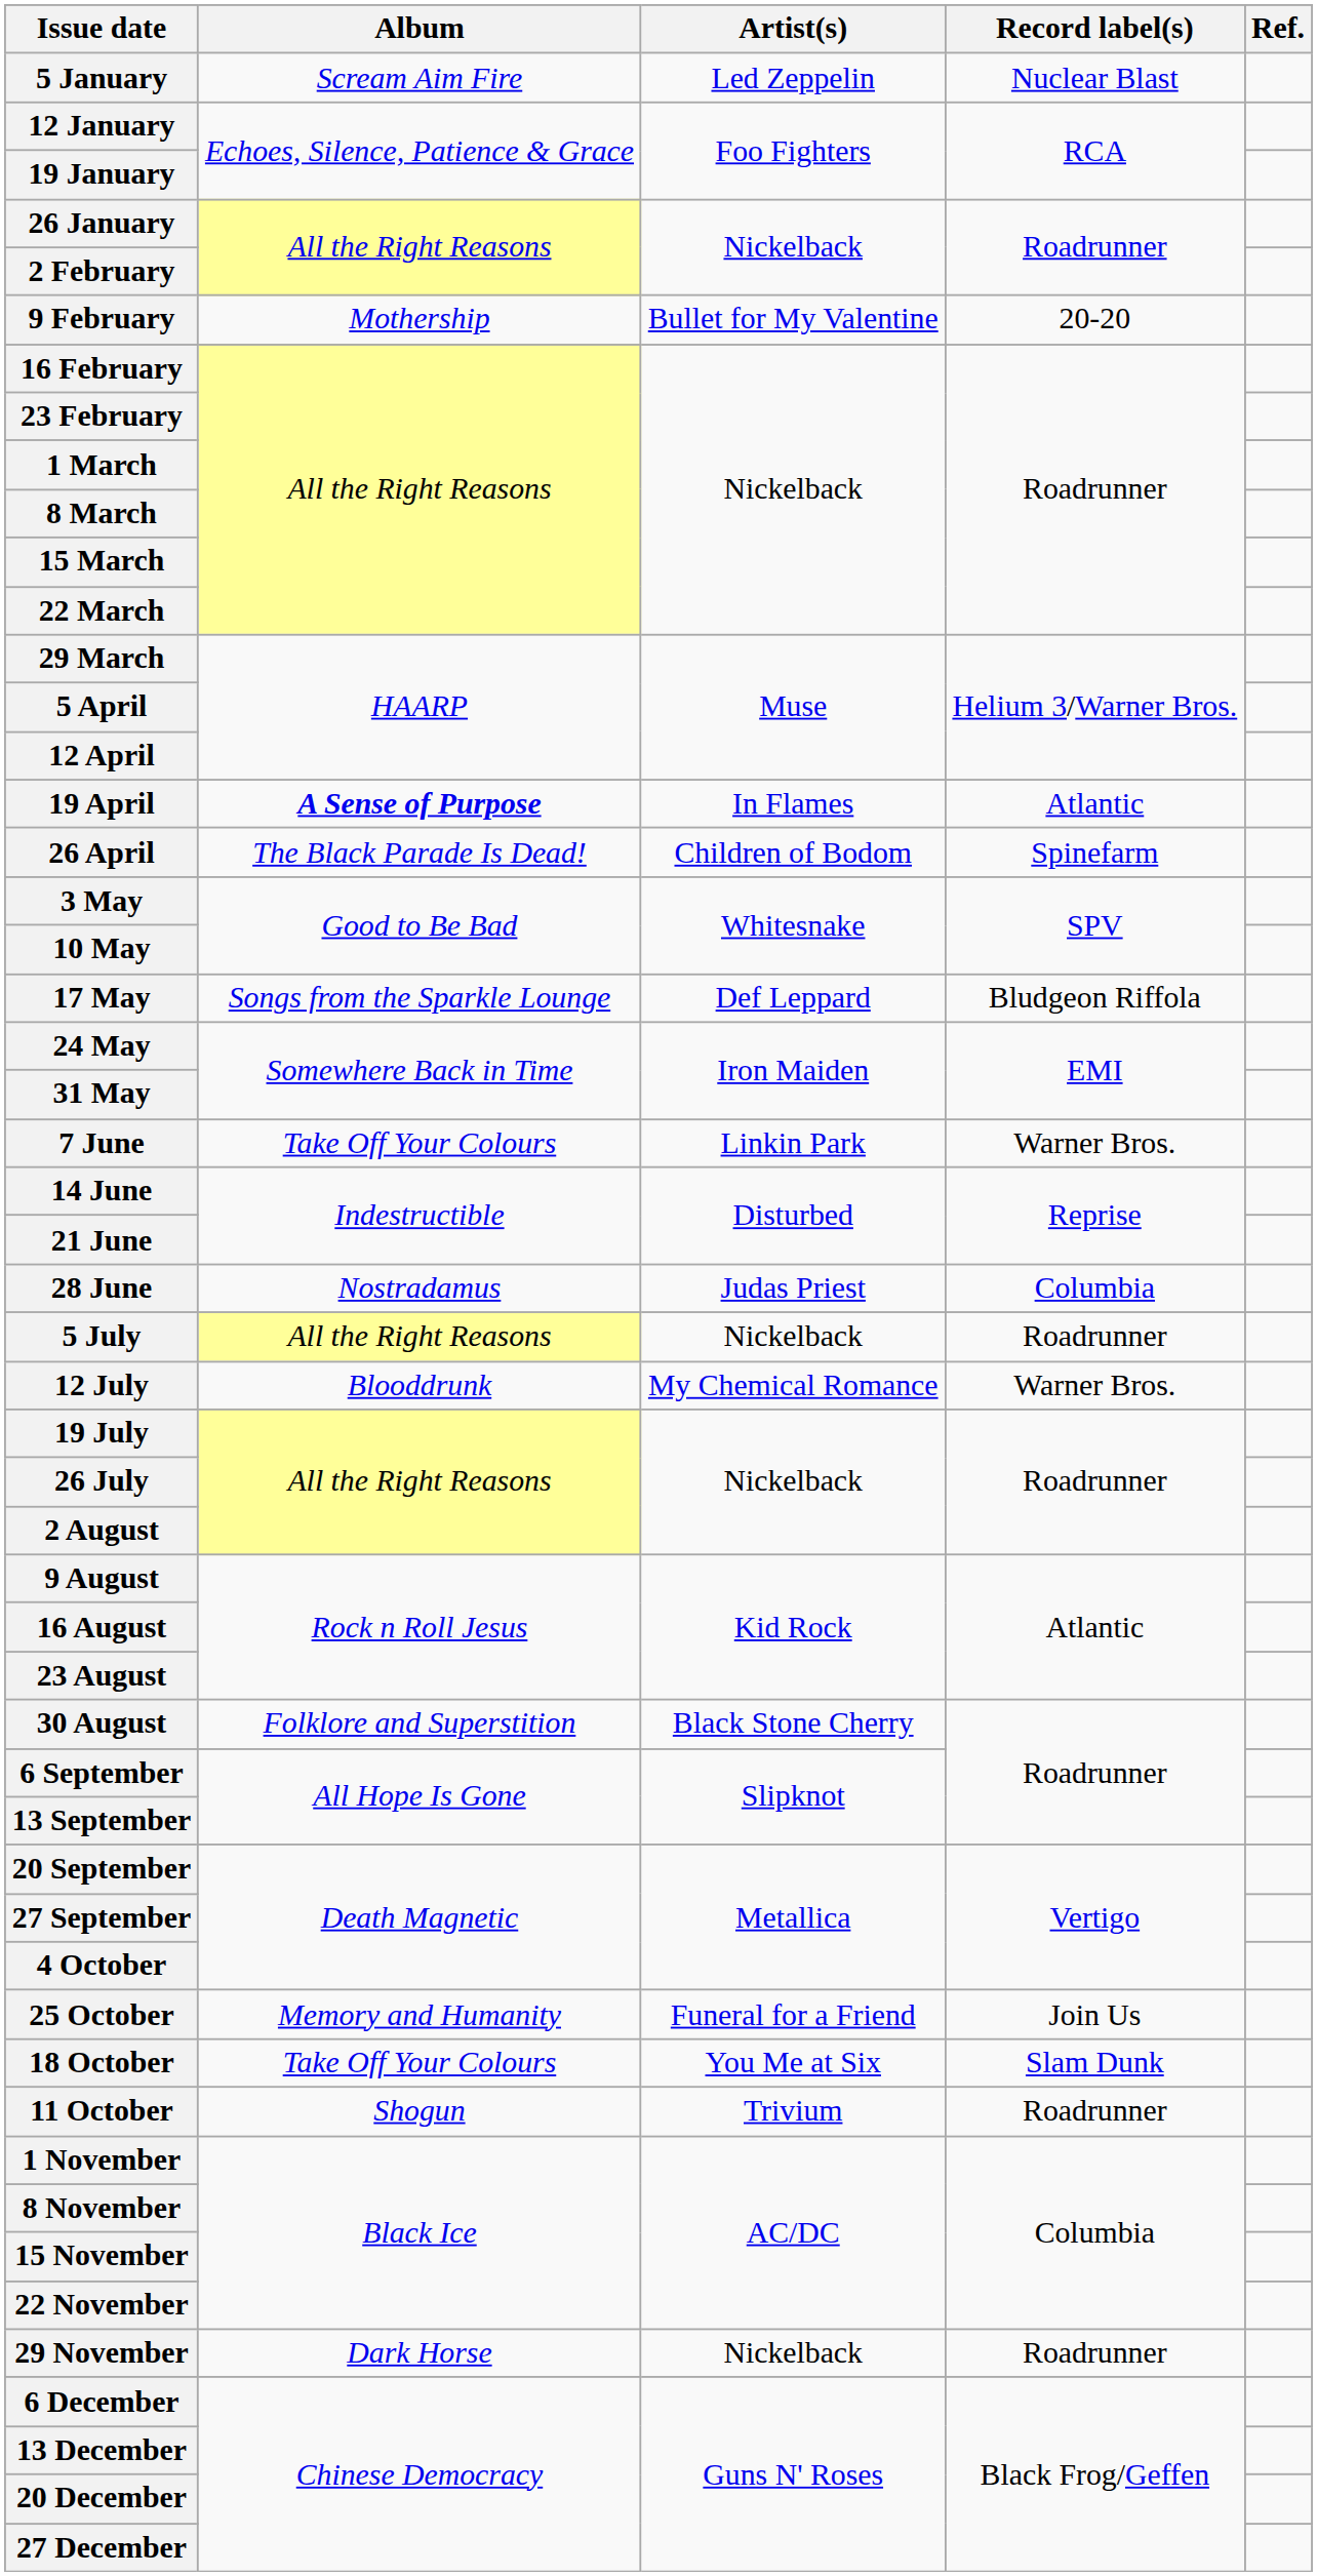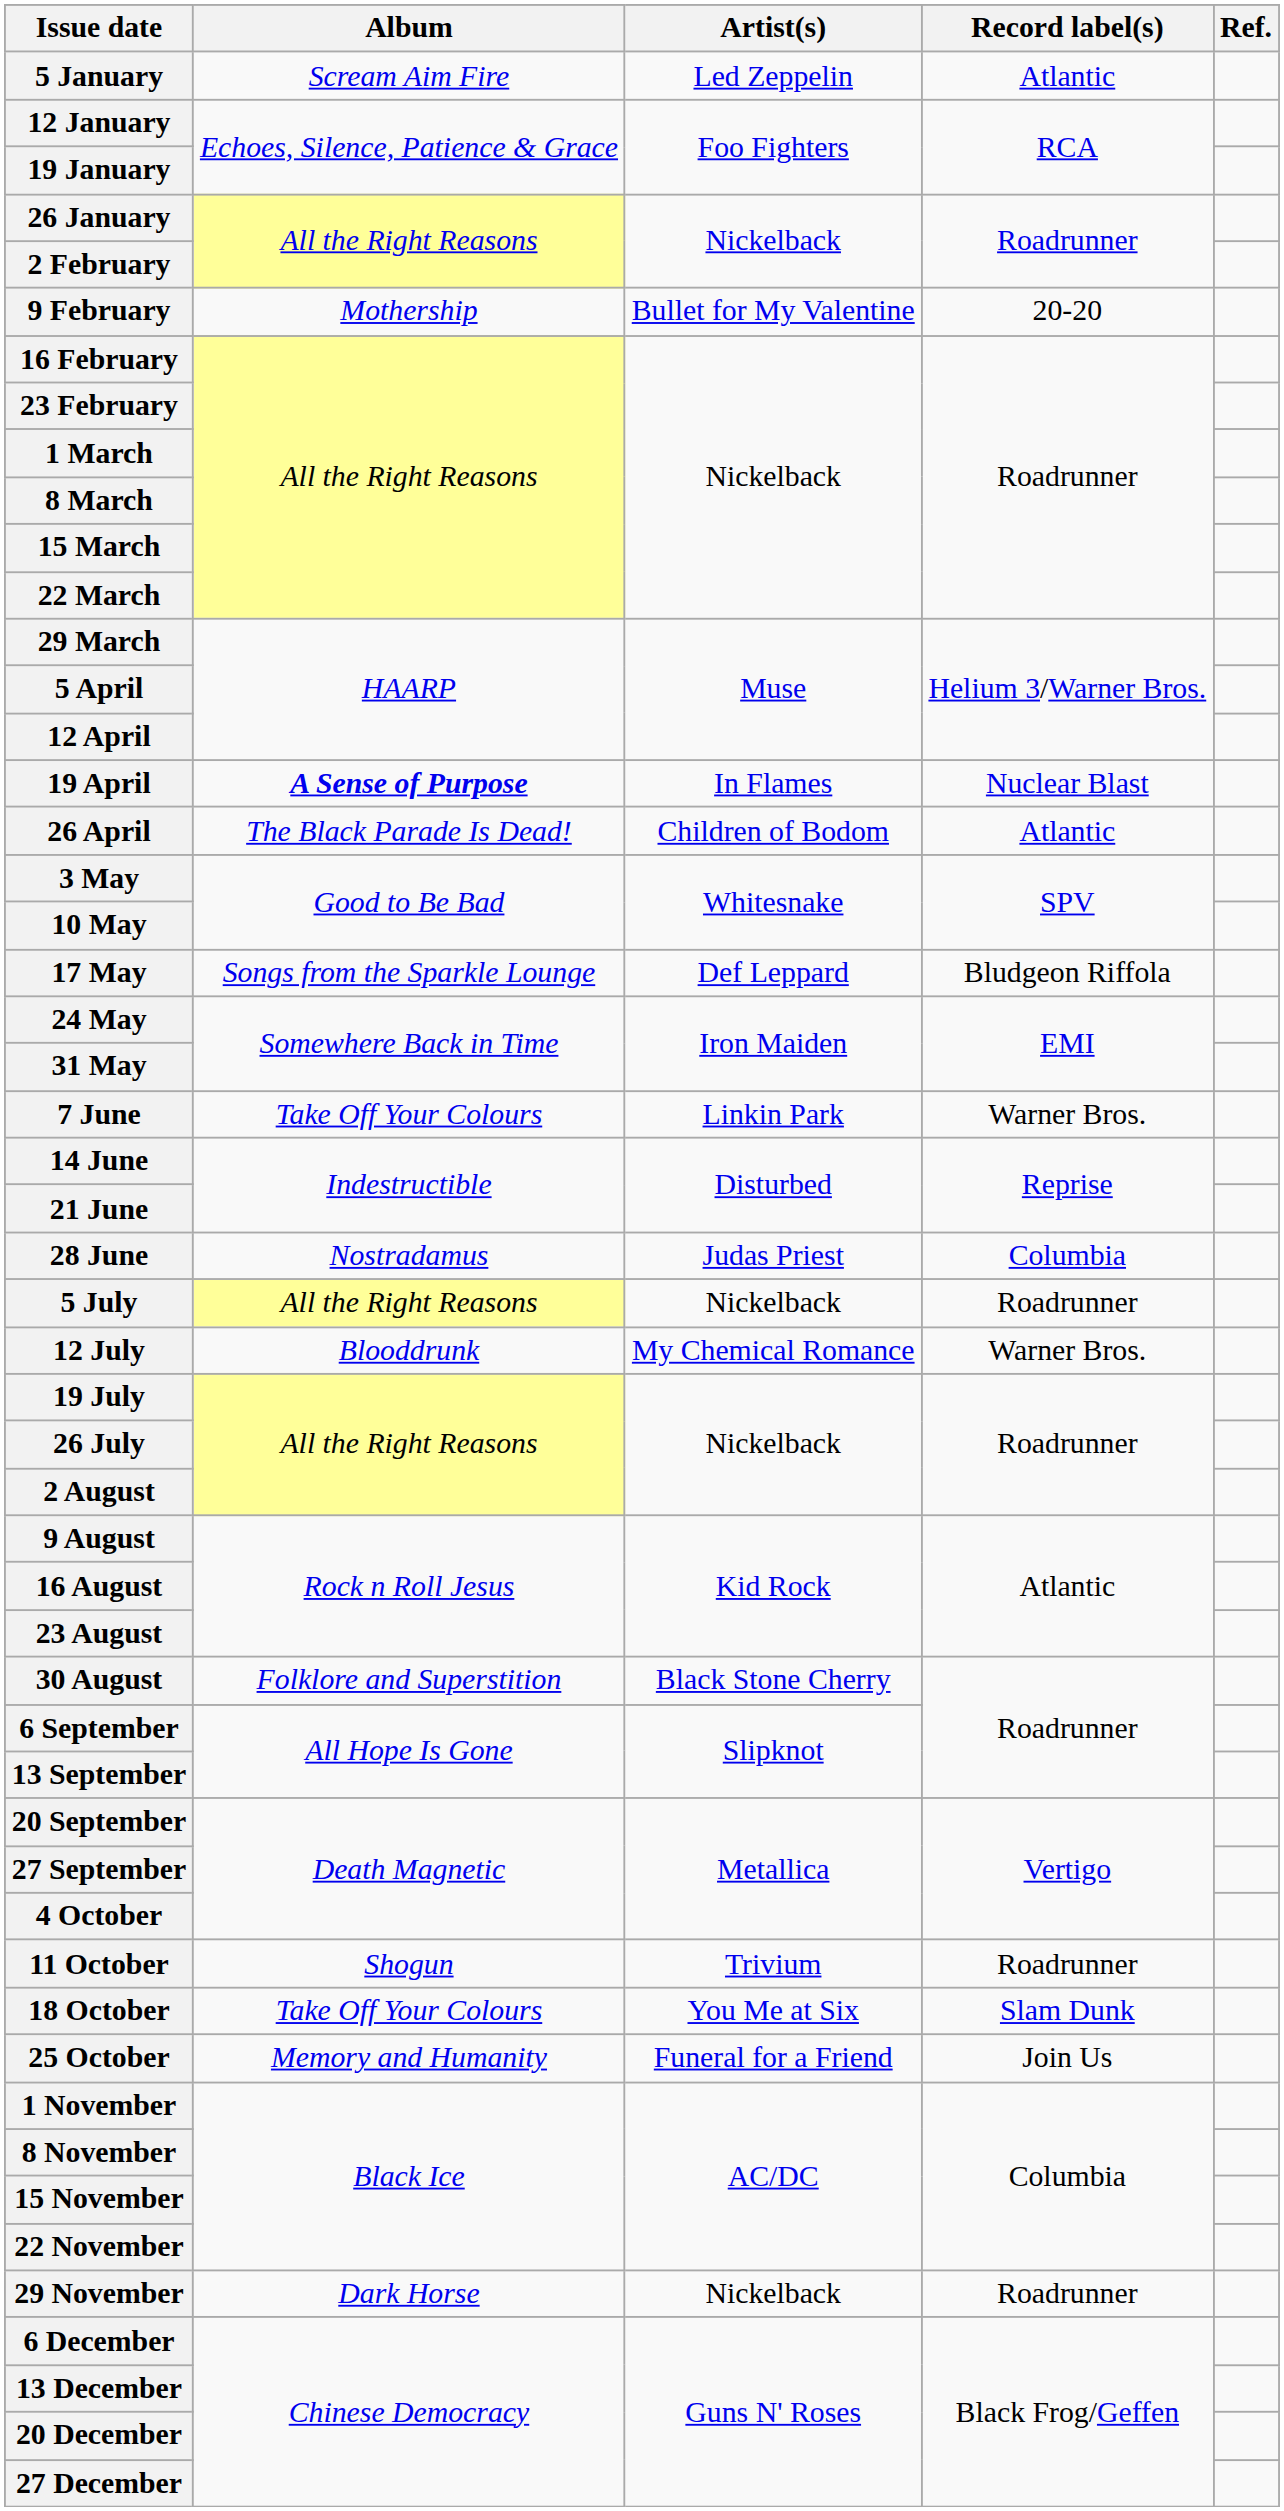 <table class="wikitable plainrowheaders" style="text-align:center">
 <tr>
 <th scope="col">Issue date</th>
 <th scope="col">Album</th>
 <th scope="col">Artist(s)</th>
 <th scope="col">Record label(s)</th>
 <th scope="col">Ref.</th>
 </tr>
 <tr>
 <th scope="row">5 January</th>
 <td><em><a href='#'>Scream Aim Fire</a></em></td>
 <td><a href='#'>Led Zeppelin</a></td>
-<td><a href='#'>Nuclear Blast</a></td>
+<td><a href='#'>Atlantic</a></td>
 <td></td>
 </tr>
 <tr>
 <th scope="row">12 January</th>
 <td rowspan="2"><em><a href='#'>Echoes, Silence, Patience & Grace</a></em></td>
 <td rowspan="2"><a href='#'>Foo Fighters</a></td>
 <td rowspan="2"><a href='#'>RCA</a></td>
 <td></td>
 </tr>
 <tr>
 <th scope="row">19 January</th>
 <td></td>
 </tr>
 <tr>
 <th scope="row">26 January</th>
 <td rowspan="2" style="background-color:#FFFF99"><em><a href='#'>All the Right Reasons</a></em> </td>
 <td rowspan="2"><a href='#'>Nickelback</a></td>
 <td rowspan="2"><a href='#'>Roadrunner</a></td>
 <td></td>
 </tr>
 <tr>
 <th scope="row">2 February</th>
 <td></td>
 </tr>
 <tr>
 <th scope="row">9 February</th>
 <td><em><a href='#'>Mothership</a></em></td>
 <td><a href='#'>Bullet for My Valentine</a></td>
 <td>20-20</td>
 <td></td>
 </tr>
 <tr>
 <th scope="row">16 February</th>
 <td rowspan="6" style="background-color:#FFFF99"><em>All the Right Reasons</em> </td>
 <td rowspan="6">Nickelback</td>
 <td rowspan="6">Roadrunner</td>
 <td></td>
 </tr>
 <tr>
 <th scope="row">23 February</th>
 <td></td>
 </tr>
 <tr>
 <th scope="row">1 March</th>
 <td></td>
 </tr>
 <tr>
 <th scope="row">8 March</th>
 <td></td>
 </tr>
 <tr>
 <th scope="row">15 March</th>
 <td></td>
 </tr>
 <tr>
 <th scope="row">22 March</th>
 <td></td>
 </tr>
 <tr>
 <th scope="row">29 March</th>
 <td rowspan="3"><em><a href='#'>HAARP</a></em></td>
 <td rowspan="3"><a href='#'>Muse</a></td>
 <td rowspan="3"><a href='#'>Helium 3</a>/<a href='#'>Warner Bros.</a></td>
 <td></td>
 </tr>
 <tr>
 <th scope="row">5 April</th>
 <td></td>
 </tr>
 <tr>
 <th scope="row">12 April</th>
 <td></td>
 </tr>
 <tr>
 <th scope="row">19 April</th>
 <td><strong><em><a href='#'>A Sense of Purpose</a></em></strong></td>
 <td><a href='#'>In Flames</a></td>
-<td><a href='#'>Atlantic</a></td>
+<td><a href='#'>Nuclear Blast</a></td>
 <td></td>
 </tr>
 <tr>
 <th scope="row">26 April</th>
 <td><em><a href='#'>The Black Parade Is Dead!</a></em></td>
 <td><a href='#'>Children of Bodom</a></td>
-<td><a href='#'>Spinefarm</a></td>
+<td><a href='#'>Atlantic</a></td>
 <td></td>
 </tr>
 <tr>
 <th scope="row">3 May</th>
 <td rowspan="2"><em><a href='#'>Good to Be Bad</a></em></td>
 <td rowspan="2"><a href='#'>Whitesnake</a></td>
 <td rowspan="2"><a href='#'>SPV</a></td>
 <td></td>
 </tr>
 <tr>
 <th scope="row">10 May</th>
 <td></td>
 </tr>
 <tr>
 <th scope="row">17 May</th>
 <td><em><a href='#'>Songs from the Sparkle Lounge</a></em></td>
 <td><a href='#'>Def Leppard</a></td>
 <td>Bludgeon Riffola</td>
 <td></td>
 </tr>
 <tr>
 <th scope="row">24 May</th>
 <td rowspan="2"><em><a href='#'>Somewhere Back in Time</a></em></td>
 <td rowspan="2"><a href='#'>Iron Maiden</a></td>
 <td rowspan="2"><a href='#'>EMI</a></td>
 <td></td>
 </tr>
 <tr>
 <th scope="row">31 May</th>
 <td></td>
 </tr>
 <tr>
 <th scope="row">7 June</th>
 <td><em><a href='#'>Take Off Your Colours</a></em></td>
 <td><a href='#'>Linkin Park</a></td>
 <td>Warner Bros.</td>
 <td></td>
 </tr>
 <tr>
 <th scope="row">14 June</th>
 <td rowspan="2"><em><a href='#'>Indestructible</a></em></td>
 <td rowspan="2"><a href='#'>Disturbed</a></td>
 <td rowspan="2"><a href='#'>Reprise</a></td>
 <td></td>
 </tr>
 <tr>
 <th scope="row">21 June</th>
 <td></td>
 </tr>
 <tr>
 <th scope="row">28 June</th>
 <td><em><a href='#'>Nostradamus</a></em></td>
 <td><a href='#'>Judas Priest</a></td>
 <td><a href='#'>Columbia</a></td>
 <td></td>
 </tr>
 <tr>
 <th scope="row">5 July</th>
 <td style="background-color:#FFFF99"><em>All the Right Reasons</em> </td>
 <td>Nickelback</td>
 <td>Roadrunner</td>
 <td></td>
 </tr>
 <tr>
 <th scope="row">12 July</th>
 <td><em><a href='#'>Blooddrunk</a></em></td>
 <td><a href='#'>My Chemical Romance</a></td>
 <td>Warner Bros.</td>
 <td></td>
 </tr>
 <tr>
 <th scope="row">19 July</th>
 <td rowspan="3" style="background-color:#FFFF99"><em>All the Right Reasons</em> </td>
 <td rowspan="3">Nickelback</td>
 <td rowspan="3">Roadrunner</td>
 <td></td>
 </tr>
 <tr>
 <th scope="row">26 July</th>
 <td></td>
 </tr>
 <tr>
 <th scope="row">2 August</th>
 <td></td>
 </tr>
 <tr>
 <th scope="row">9 August</th>
 <td rowspan="3"><em><a href='#'>Rock n Roll Jesus</a></em></td>
 <td rowspan="3"><a href='#'>Kid Rock</a></td>
 <td rowspan="3">Atlantic</td>
 <td></td>
 </tr>
 <tr>
 <th scope="row">16 August</th>
 <td></td>
 </tr>
 <tr>
 <th scope="row">23 August</th>
 <td></td>
 </tr>
 <tr>
 <th scope="row">30 August</th>
 <td><em><a href='#'>Folklore and Superstition</a></em></td>
 <td><a href='#'>Black Stone Cherry</a></td>
 <td rowspan="3">Roadrunner</td>
 <td></td>
 </tr>
 <tr>
 <th scope="row">6 September</th>
 <td rowspan="2"><em><a href='#'>All Hope Is Gone</a></em></td>
 <td rowspan="2"><a href='#'>Slipknot</a></td>
 <td></td>
 </tr>
 <tr>
 <th scope="row">13 September</th>
 <td></td>
 </tr>
 <tr>
 <th scope="row">20 September</th>
 <td rowspan="3"><em><a href='#'>Death Magnetic</a></em></td>
 <td rowspan="3"><a href='#'>Metallica</a></td>
 <td rowspan="3"><a href='#'>Vertigo</a></td>
 <td></td>
 </tr>
 <tr>
 <th scope="row">27 September</th>
 <td></td>
 </tr>
 <tr>
 <th scope="row">4 October</th>
 <td></td>
 </tr>
 <tr>
-<th scope="row">25 October</th>
-<td><em><a href='#'>Memory and Humanity</a></em></td>
-<td><a href='#'>Funeral for a Friend</a></td>
-<td>Join Us</td>
+<th scope="row">11 October</th>
+<td><em><a href='#'>Shogun</a></em></td>
+<td><a href='#'>Trivium</a></td>
+<td>Roadrunner</td>
 <td></td>
 </tr>
 <tr>
 <th scope="row">18 October</th>
 <td><em><a href='#'>Take Off Your Colours</a></em></td>
 <td><a href='#'>You Me at Six</a></td>
 <td><a href='#'>Slam Dunk</a></td>
 <td></td>
 </tr>
 <tr>
-<th scope="row">11 October</th>
-<td><em><a href='#'>Shogun</a></em></td>
-<td><a href='#'>Trivium</a></td>
-<td>Roadrunner</td>
+<th scope="row">25 October</th>
+<td><em><a href='#'>Memory and Humanity</a></em></td>
+<td><a href='#'>Funeral for a Friend</a></td>
+<td>Join Us</td>
 <td></td>
 </tr>
 <tr>
 <th scope="row">1 November</th>
 <td rowspan="4"><em><a href='#'>Black Ice</a></em></td>
 <td rowspan="4"><a href='#'>AC/DC</a></td>
 <td rowspan="4">Columbia</td>
 <td></td>
 </tr>
 <tr>
 <th scope="row">8 November</th>
 <td></td>
 </tr>
 <tr>
 <th scope="row">15 November</th>
 <td></td>
 </tr>
 <tr>
 <th scope="row">22 November</th>
 <td></td>
 </tr>
 <tr>
 <th scope="row">29 November</th>
 <td><em><a href='#'>Dark Horse</a></em></td>
 <td>Nickelback</td>
 <td>Roadrunner</td>
 <td></td>
 </tr>
 <tr>
 <th scope="row">6 December</th>
 <td rowspan="4"><em><a href='#'>Chinese Democracy</a></em></td>
 <td rowspan="4"><a href='#'>Guns N' Roses</a></td>
 <td rowspan="4">Black Frog/<a href='#'>Geffen</a></td>
 <td></td>
 </tr>
 <tr>
 <th scope="row">13 December</th>
 <td></td>
 </tr>
 <tr>
 <th scope="row">20 December</th>
 <td></td>
 </tr>
 <tr>
 <th scope="row">27 December</th>
 <td></td>
 </tr>
 </table>
